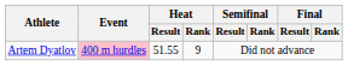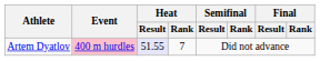 <table class="wikitable" style="font-size:90%">
 <tr>
 <th rowspan="2">Athlete</th>
 <th rowspan="2">Event</th>
 <th colspan="2">Heat</th>
 <th colspan="2">Semifinal</th>
 <th colspan="2">Final</th>
 </tr>
 <tr style="font-size:95%">
 <th>Result</th>
 <th>Rank</th>
 <th>Result</th>
 <th>Rank</th>
 <th>Result</th>
 <th>Rank</th>
 </tr>
 <tr align=center>
 <td align=left><a href='#'>Artem Dyatlov</a></td>
 <td align=left style="background: pink;"><a href='#'>400 m hurdles</a></td>
-<td>51.55</td>
-<td>9</td>
+<td style="background: lavender;">51.55</td>
+<td>7</td>
 <td colspan=4>Did not advance</td>
 </tr>
 </table>
